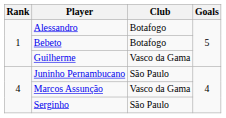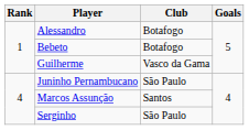 <table class="wikitable">
 <tr>
 <th>Rank</th>
 <th>Player</th>
 <th>Club</th>
 <th>Goals</th>
 </tr>
 <tr>
 <td rowspan=3 align=center>1</td>
 <td><a href='#'>Alessandro</a></td>
 <td>Botafogo</td>
 <td rowspan=3 align=center>5</td>
 </tr>
 <tr>
 <td><a href='#'>Bebeto</a></td>
 <td>Botafogo</td>
 </tr>
 <tr>
 <td><a href='#'>Guilherme</a></td>
 <td>Vasco da Gama</td>
 </tr>
 <tr>
 <td rowspan=3 align=center>4</td>
 <td><a href='#'>Juninho Pernambucano</a></td>
 <td>São Paulo</td>
 <td rowspan=3 align=center>4</td>
 </tr>
 <tr>
 <td><a href='#'>Marcos Assunção</a></td>
-<td>Vasco da Gama</td>
+<td>Santos</td>
 </tr>
 <tr>
 <td><a href='#'>Serginho</a></td>
 <td>São Paulo</td>
 </tr>
 </table>
